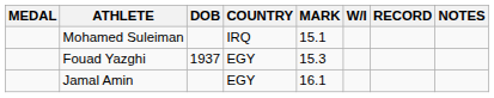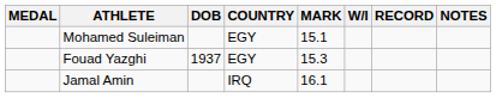 <table class="wikitable">
 <tr>
 <th>MEDAL</th>
 <th>ATHLETE</th>
 <th>DOB</th>
 <th>COUNTRY</th>
 <th>MARK</th>
 <th>W/I</th>
 <th>RECORD</th>
 <th>NOTES</th>
 </tr>
 <tr>
 <td></td>
 <td>Mohamed Suleiman</td>
 <td></td>
-<td>IRQ</td>
+<td>EGY</td>
 <td>15.1</td>
 <td></td>
 <td></td>
 <td></td>
 </tr>
 <tr>
 <td></td>
 <td>Fouad Yazghi</td>
 <td>1937</td>
 <td>EGY</td>
 <td>15.3</td>
 <td></td>
 <td></td>
 <td></td>
 </tr>
 <tr>
 <td></td>
 <td>Jamal Amin</td>
 <td></td>
-<td>EGY</td>
+<td>IRQ</td>
 <td>16.1</td>
 <td></td>
 <td></td>
 <td></td>
 </tr>
 </table>
